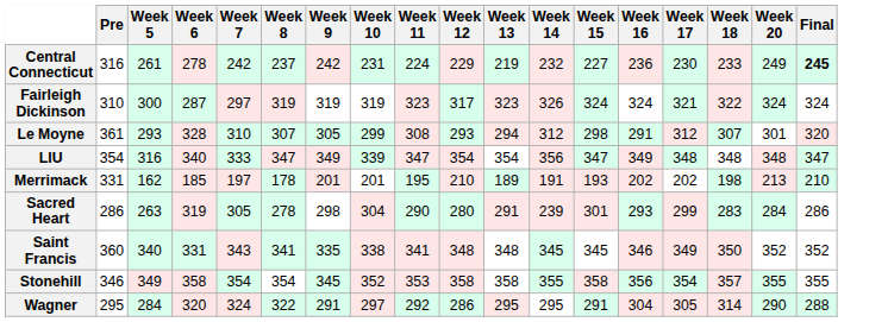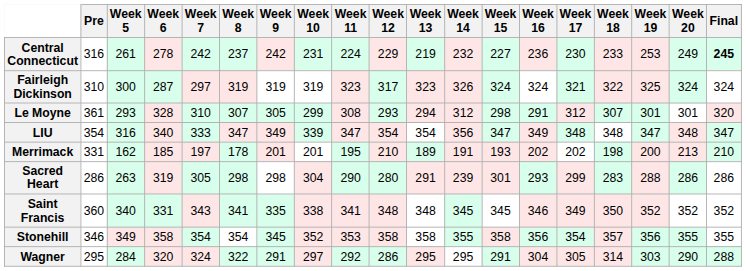 <table class="wikitable sortable" style="font-size:90%; width:551pt;">
 <tr>
 <th style="background:white; border-top-style:hidden; border-left-style:hidden; width: 92pt;"> </th>
 <th style="width: 27pt;">Pre<br></th>
 <th style="width: 27pt;">Week 5</th>
 <th style="width: 27pt;">Week 6</th>
 <th style="width: 27pt;">Week 7</th>
 <th style="width: 27pt;">Week 8</th>
 <th style="width: 27pt;">Week 9</th>
 <th style="width: 27pt;">Week 10</th>
 <th style="width: 27pt;">Week 11</th>
 <th style="width: 27pt;">Week 12</th>
 <th style="width: 27pt;">Week 13</th>
 <th style="width: 27pt;">Week 14</th>
 <th style="width: 27pt;">Week 15</th>
 <th style="width: 27pt;">Week 16</th>
 <th style="width: 27pt;">Week 17</th>
 <th style="width: 27pt;">Week 18</th>
+<th style="width: 27pt;">Week 19</th>
 <th style="width: 27pt;">Week 20</th>
 <th style="width: 27pt;">Final<br></th>
 </tr>
 <tr style="text-align:center;">
 <th style=>Central Connecticut</th>
 <td style="background:#FFF;">316</td>
 <td style="background:#D8FFEB;">261</td>
 <td style="background:#FFE6E6;">278</td>
 <td style="background:#D8FFEB;">242</td>
 <td style="background:#D8FFEB;">237</td>
 <td style="background:#FFE6E6;">242</td>
 <td style="background:#D8FFEB;">231</td>
 <td style="background:#D8FFEB;">224</td>
 <td style="background:#FFE6E6;">229</td>
 <td style="background:#D8FFEB;">219</td>
 <td style="background:#FFE6E6;">232</td>
 <td style="background:#D8FFEB;">227</td>
 <td style="background:#FFE6E6;">236</td>
 <td style="background:#D8FFEB;">230</td>
 <td style="background:#FFE6E6;">233</td>
+<td style="background:#FFE6E6;">253</td>
 <td style="background:#D8FFEB;">249</td>
 <td style="background:#D8FFEB;"><strong>245</strong></td>
 </tr>
 <tr style="text-align:center;">
 <th style=>Fairleigh Dickinson</th>
 <td style="background:#FFF;">310</td>
 <td style="background:#D8FFEB;">300</td>
 <td style="background:#D8FFEB;">287</td>
 <td style="background:#FFE6E6;">297</td>
 <td style="background:#FFE6E6;">319</td>
 <td style="background:#FFF;">319</td>
 <td style="background:#FFF;">319</td>
 <td style="background:#FFE6E6;">323</td>
 <td style="background:#D8FFEB;">317</td>
 <td style="background:#FFE6E6;">323</td>
 <td style="background:#FFE6E6;">326</td>
 <td style="background:#D8FFEB;">324</td>
 <td style="background:#FFF;">324</td>
 <td style="background:#D8FFEB;">321</td>
 <td style="background:#FFE6E6;">322</td>
+<td style="background:#FFE6E6;">325</td>
 <td style="background:#D8FFEB;">324</td>
 <td style="background:#FFF;">324</td>
 </tr>
 <tr style="text-align:center;">
 <th style=>Le Moyne</th>
 <td style="background:#FFF;">361</td>
 <td style="background:#D8FFEB;">293</td>
 <td style="background:#FFE6E6;">328</td>
 <td style="background:#D8FFEB;">310</td>
 <td style="background:#D8FFEB;">307</td>
 <td style="background:#D8FFEB;">305</td>
 <td style="background:#D8FFEB;">299</td>
 <td style="background:#FFE6E6;">308</td>
 <td style="background:#D8FFEB;">293</td>
 <td style="background:#FFE6E6;">294</td>
 <td style="background:#FFE6E6;">312</td>
 <td style="background:#D8FFEB;">298</td>
 <td style="background:#D8FFEB;">291</td>
 <td style="background:#FFE6E6;">312</td>
 <td style="background:#D8FFEB;">307</td>
+<td style="background:#D8FFEB;">301</td>
 <td style="background:#FFF;">301</td>
 <td style="background:#FFE6E6;">320</td>
 </tr>
 <tr style="text-align:center;">
 <th style=>LIU</th>
 <td style="background:#FFF;">354</td>
 <td style="background:#D8FFEB;">316</td>
 <td style="background:#FFE6E6;">340</td>
 <td style="background:#D8FFEB;">333</td>
 <td style="background:#FFE6E6;">347</td>
 <td style="background:#FFE6E6;">349</td>
 <td style="background:#D8FFEB;">339</td>
 <td style="background:#FFE6E6;">347</td>
 <td style="background:#FFE6E6;">354</td>
 <td style="background:#FFF;">354</td>
 <td style="background:#FFE6E6;">356</td>
 <td style="background:#D8FFEB;">347</td>
 <td style="background:#FFE6E6;">349</td>
 <td style="background:#D8FFEB;">348</td>
 <td style="background:#FFF;">348</td>
+<td style="background:#D8FFEB;">347</td>
 <td style="background:#FFE6E6;">348</td>
 <td style="background:#D8FFEB;">347</td>
 </tr>
 <tr style="text-align:center;">
 <th style=>Merrimack</th>
 <td style="background:#FFF;">331</td>
 <td style="background:#D8FFEB;">162</td>
 <td style="background:#FFE6E6;">185</td>
 <td style="background:#FFE6E6;">197</td>
 <td style="background:#D8FFEB;">178</td>
 <td style="background:#FFE6E6;">201</td>
 <td style="background:#FFF;">201</td>
 <td style="background:#D8FFEB;">195</td>
 <td style="background:#FFE6E6;">210</td>
 <td style="background:#D8FFEB;">189</td>
 <td style="background:#FFE6E6;">191</td>
 <td style="background:#FFE6E6;">193</td>
 <td style="background:#FFE6E6;">202</td>
 <td style="background:#FFF;">202</td>
 <td style="background:#D8FFEB;">198</td>
+<td style="background:#FFE6E6;">200</td>
 <td style="background:#FFE6E6;">213</td>
 <td style="background:#D8FFEB;">210</td>
 </tr>
 <tr style="text-align:center;">
 <th style=>Sacred Heart</th>
 <td style="background:#FFF;">286</td>
 <td style="background:#D8FFEB;">263</td>
 <td style="background:#FFE6E6;">319</td>
 <td style="background:#D8FFEB;">305</td>
-<td style="background:#D8FFEB;">278</td>
+<td style="background:#D8FFEB;">298</td>
 <td style="background:#FFF;">298</td>
 <td style="background:#FFE6E6;">304</td>
 <td style="background:#D8FFEB;">290</td>
 <td style="background:#D8FFEB;">280</td>
 <td style="background:#FFE6E6;">291</td>
 <td style="background:#FFE6E6;">239</td>
 <td style="background:#FFE6E6;">301</td>
 <td style="background:#D8FFEB;">293</td>
 <td style="background:#FFE6E6;">299</td>
 <td style="background:#D8FFEB;">283</td>
-<td style="background:#D8FFEB;">284</td>
+<td style="background:#FFE6E6;">288</td>
+<td style="background:#D8FFEB;">286</td>
 <td style="background:#FFF;">286</td>
 </tr>
 <tr style="text-align:center;">
 <th style=>Saint Francis</th>
 <td style="background:#FFF;">360</td>
 <td style="background:#D8FFEB;">340</td>
 <td style="background:#D8FFEB;">331</td>
 <td style="background:#FFE6E6;">343</td>
 <td style="background:#D8FFEB;">341</td>
 <td style="background:#D8FFEB;">335</td>
 <td style="background:#FFE6E6;">338</td>
 <td style="background:#FFE6E6;">341</td>
 <td style="background:#FFE6E6;">348</td>
 <td style="background:#FFF;">348</td>
 <td style="background:#D8FFEB;">345</td>
 <td style="background:#FFF;">345</td>
 <td style="background:#FFE6E6;">346</td>
 <td style="background:#FFE6E6;">349</td>
 <td style="background:#FFE6E6;">350</td>
+<td style="background:#FFE6E6;">352</td>
 <td style="background:#FFF;">352</td>
 <td style="background:#FFF;">352</td>
 </tr>
 <tr style="text-align:center;">
 <th style=>Stonehill</th>
 <td style="background:#FFF;">346</td>
 <td style="background:#FFE6E6;">349</td>
 <td style="background:#FFE6E6;">358</td>
 <td style="background:#D8FFEB;">354</td>
 <td style="background:#FFF;">354</td>
 <td style="background:#D8FFEB;">345</td>
 <td style="background:#FFE6E6;">352</td>
 <td style="background:#FFE6E6;">353</td>
 <td style="background:#FFE6E6;">358</td>
 <td style="background:#FFF;">358</td>
 <td style="background:#D8FFEB;">355</td>
 <td style="background:#FFE6E6;">358</td>
 <td style="background:#D8FFEB;">356</td>
 <td style="background:#D8FFEB;">354</td>
 <td style="background:#FFE6E6;">357</td>
+<td style="background:#D8FFEB;">356</td>
 <td style="background:#D8FFEB;">355</td>
 <td style="background:#FFF;">355</td>
 </tr>
 <tr style="text-align:center;">
 <th style=>Wagner</th>
 <td style="background:#FFF;">295</td>
 <td style="background:#D8FFEB;">284</td>
 <td style="background:#FFE6E6;">320</td>
 <td style="background:#FFE6E6;">324</td>
 <td style="background:#D8FFEB;">322</td>
 <td style="background:#D8FFEB;">291</td>
 <td style="background:#FFE6E6;">297</td>
 <td style="background:#D8FFEB;">292</td>
 <td style="background:#D8FFEB;">286</td>
 <td style="background:#FFE6E6;">295</td>
 <td style="background:#FFF;">295</td>
 <td style="background:#D8FFEB;">291</td>
 <td style="background:#FFE6E6;">304</td>
 <td style="background:#FFE6E6;">305</td>
 <td style="background:#FFE6E6;">314</td>
+<td style="background:#D8FFEB;">303</td>
 <td style="background:#D8FFEB;">290</td>
 <td style="background:#D8FFEB;">288</td>
 </tr>
 </table>
